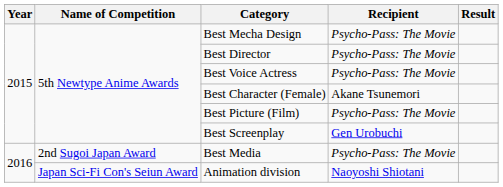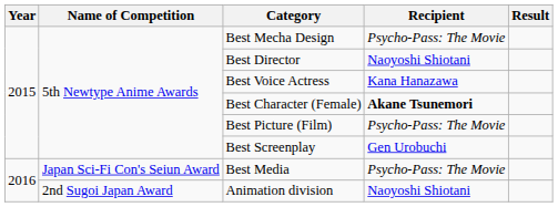 <table class="wikitable">
 <tr>
 <th>Year</th>
 <th>Name of Competition</th>
 <th>Category</th>
 <th>Recipient</th>
 <th>Result</th>
 </tr>
 <tr>
 <td rowspan=6>2015</td>
 <td rowspan=6>5th <a href='#'>Newtype Anime Awards</a></td>
 <td>Best Mecha Design</td>
 <td><em>Psycho-Pass: The Movie</em></td>
 <td></td>
 </tr>
 <tr>
 <td>Best Director</td>
-<td><em>Psycho-Pass: The Movie</em></td>
+<td><a href='#'>Naoyoshi Shiotani</a></td>
 <td></td>
 </tr>
 <tr>
 <td>Best Voice Actress</td>
-<td><em>Psycho-Pass: The Movie</em></td>
+<td><a href='#'>Kana Hanazawa</a></td>
 <td></td>
 </tr>
 <tr>
 <td>Best Character (Female)</td>
-<td>Akane Tsunemori</td>
+<td><strong>Akane Tsunemori</strong></td>
 <td></td>
 </tr>
 <tr>
 <td>Best Picture (Film)</td>
 <td><em>Psycho-Pass: The Movie</em></td>
 <td></td>
 </tr>
 <tr>
 <td>Best Screenplay</td>
 <td><a href='#'>Gen Urobuchi</a></td>
 <td></td>
 </tr>
 <tr>
 <td rowspan=2>2016</td>
-<td>2nd <a href='#'>Sugoi Japan Award</a></td>
+<td><a href='#'>Japan Sci-Fi Con's Seiun Award</a></td>
 <td>Best Media</td>
 <td><em>Psycho-Pass: The Movie</em></td>
 <td></td>
 </tr>
 <tr>
-<td><a href='#'>Japan Sci-Fi Con's Seiun Award</a></td>
+<td>2nd <a href='#'>Sugoi Japan Award</a></td>
 <td>Animation division</td>
 <td><a href='#'>Naoyoshi Shiotani</a></td>
 <td></td>
 </tr>
 </table>
